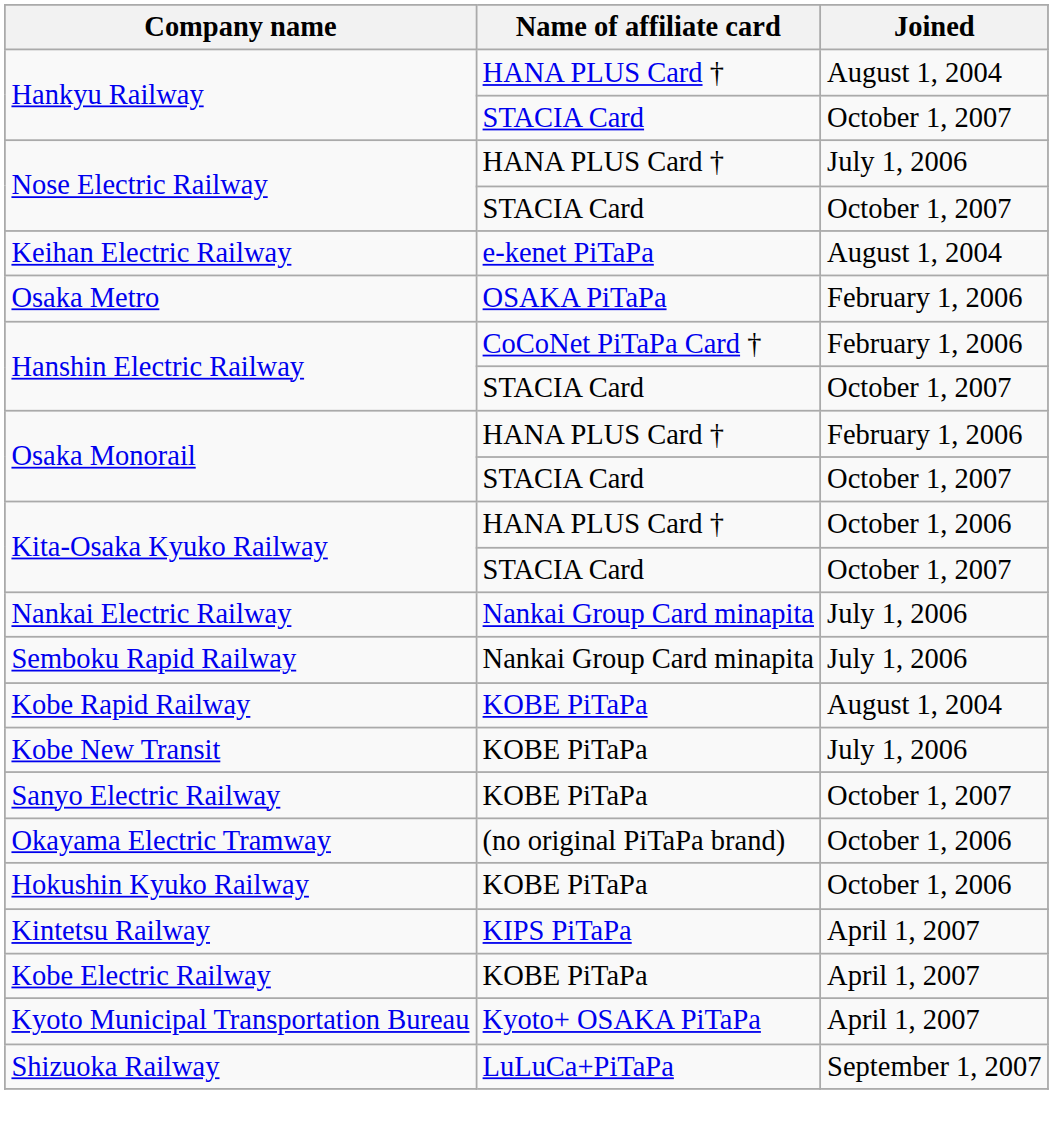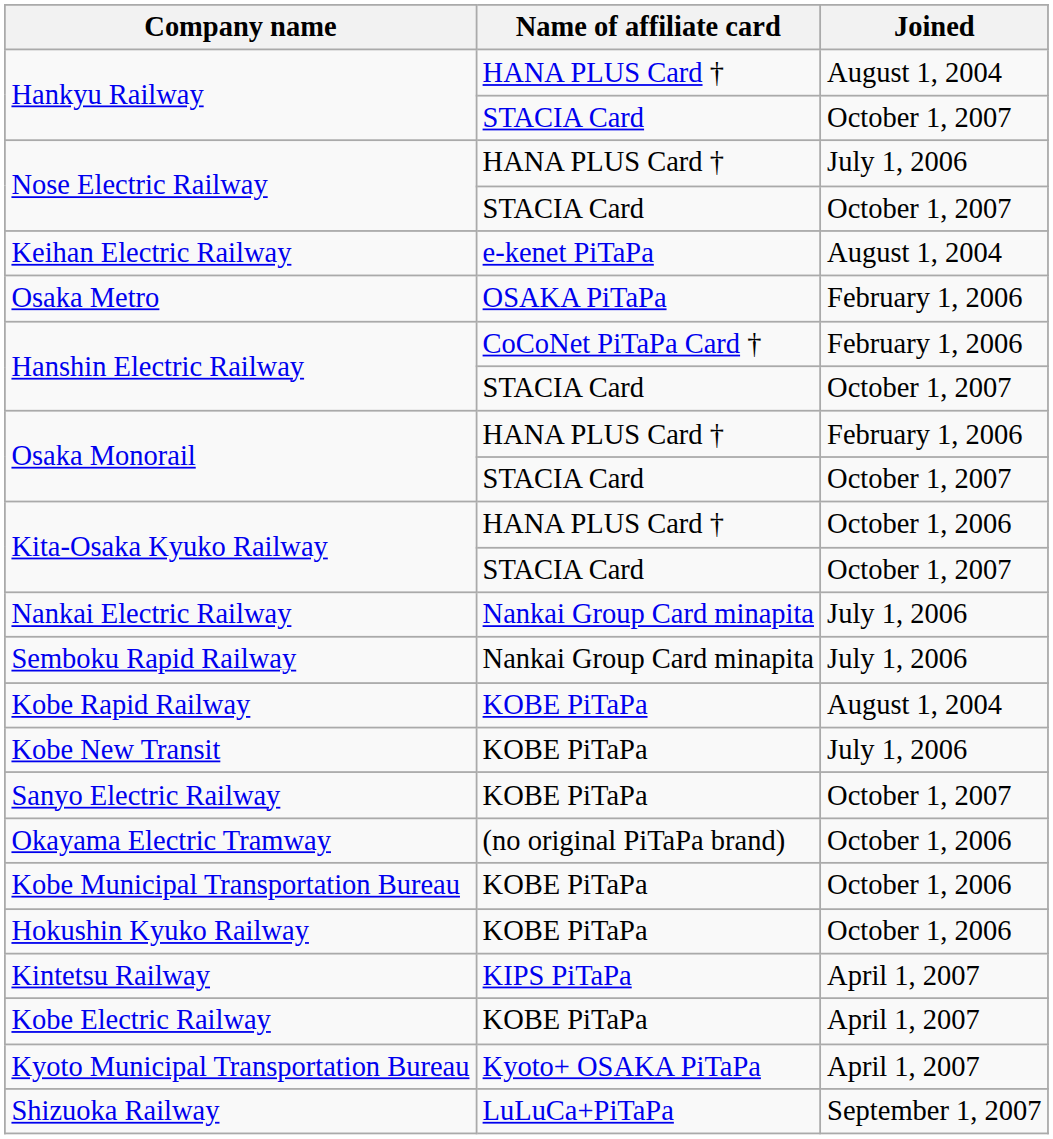 <table class="wikitable">
 <tr>
 <th>Company name</th>
 <th>Name of affiliate card</th>
 <th>Joined</th>
 </tr>
 <tr>
 <td rowspan=2><a href='#'>Hankyu Railway</a></td>
 <td><a href='#'>HANA PLUS Card</a> †</td>
 <td>August 1, 2004</td>
 </tr>
 <tr>
 <td><a href='#'>STACIA Card</a></td>
 <td>October 1, 2007</td>
 </tr>
 <tr>
 <td rowspan=2><a href='#'>Nose Electric Railway</a></td>
 <td>HANA PLUS Card †</td>
 <td>July 1, 2006</td>
 </tr>
 <tr>
 <td>STACIA Card</td>
 <td>October 1, 2007</td>
 </tr>
 <tr>
 <td><a href='#'>Keihan Electric Railway</a></td>
 <td><a href='#'>e-kenet PiTaPa</a></td>
 <td>August 1, 2004</td>
 </tr>
 <tr>
 <td><a href='#'>Osaka Metro</a></td>
 <td><a href='#'>OSAKA PiTaPa</a></td>
 <td>February 1, 2006</td>
 </tr>
 <tr>
 <td rowspan=2><a href='#'>Hanshin Electric Railway</a></td>
 <td><a href='#'>CoCoNet PiTaPa Card</a> †</td>
 <td>February 1, 2006</td>
 </tr>
 <tr>
 <td>STACIA Card</td>
 <td>October 1, 2007</td>
 </tr>
 <tr>
 <td rowspan=2><a href='#'>Osaka Monorail</a></td>
 <td>HANA PLUS Card †</td>
 <td>February 1, 2006</td>
 </tr>
 <tr>
 <td>STACIA Card</td>
 <td>October 1, 2007</td>
 </tr>
 <tr>
 <td rowspan=2><a href='#'>Kita-Osaka Kyuko Railway</a></td>
 <td>HANA PLUS Card †</td>
 <td>October 1, 2006</td>
 </tr>
 <tr>
 <td>STACIA Card</td>
 <td>October 1, 2007</td>
 </tr>
 <tr>
 <td><a href='#'>Nankai Electric Railway</a></td>
 <td><a href='#'>Nankai Group Card minapita</a></td>
 <td>July 1, 2006</td>
 </tr>
 <tr>
 <td><a href='#'>Semboku Rapid Railway</a></td>
 <td>Nankai Group Card minapita</td>
 <td>July 1, 2006</td>
 </tr>
 <tr>
 <td><a href='#'>Kobe Rapid Railway</a></td>
 <td><a href='#'>KOBE PiTaPa</a></td>
 <td>August 1, 2004</td>
 </tr>
 <tr>
 <td><a href='#'>Kobe New Transit</a></td>
 <td>KOBE PiTaPa</td>
 <td>July 1, 2006</td>
 </tr>
 <tr>
 <td><a href='#'>Sanyo Electric Railway</a></td>
 <td>KOBE PiTaPa</td>
 <td>October 1, 2007</td>
 </tr>
 <tr>
 <td><a href='#'>Okayama Electric Tramway</a></td>
 <td>(no original PiTaPa brand)</td>
 <td>October 1, 2006</td>
 </tr>
 <tr>
+<td><a href='#'>Kobe Municipal Transportation Bureau</a></td>
+<td>KOBE PiTaPa</td>
+<td>October 1, 2006</td>
+</tr>
+<tr>
 <td><a href='#'>Hokushin Kyuko Railway</a></td>
 <td>KOBE PiTaPa</td>
 <td>October 1, 2006</td>
 </tr>
 <tr>
 <td><a href='#'>Kintetsu Railway</a></td>
 <td><a href='#'>KIPS PiTaPa</a></td>
 <td>April 1, 2007</td>
 </tr>
 <tr>
 <td><a href='#'>Kobe Electric Railway</a></td>
 <td>KOBE PiTaPa</td>
 <td>April 1, 2007</td>
 </tr>
 <tr>
 <td><a href='#'>Kyoto Municipal Transportation Bureau</a></td>
 <td><a href='#'>Kyoto+ OSAKA PiTaPa</a></td>
 <td>April 1, 2007</td>
 </tr>
 <tr>
 <td><a href='#'>Shizuoka Railway</a></td>
 <td><a href='#'>LuLuCa+PiTaPa</a></td>
 <td>September 1, 2007</td>
 </tr>
 </table>
